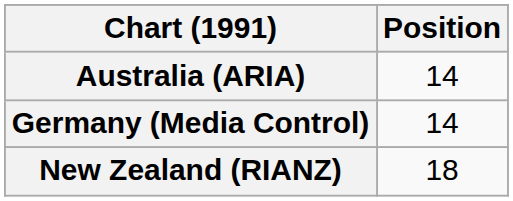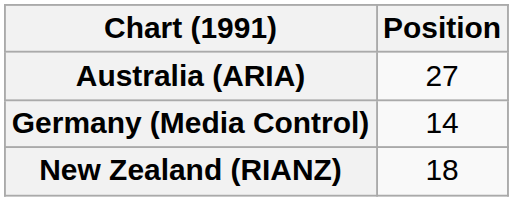 <table class="wikitable sortable plainrowheaders" style="text-align:center">
 <tr>
 <th>Chart (1991)</th>
 <th>Position</th>
 </tr>
 <tr>
 <th scope="row">Australia (ARIA)</th>
-<td>14</td>
+<td>27</td>
 </tr>
 <tr>
 <th scope="row">Germany (Media Control)</th>
 <td>14</td>
 </tr>
 <tr>
 <th scope="row">New Zealand (RIANZ)</th>
 <td>18</td>
 </tr>
 </table>
